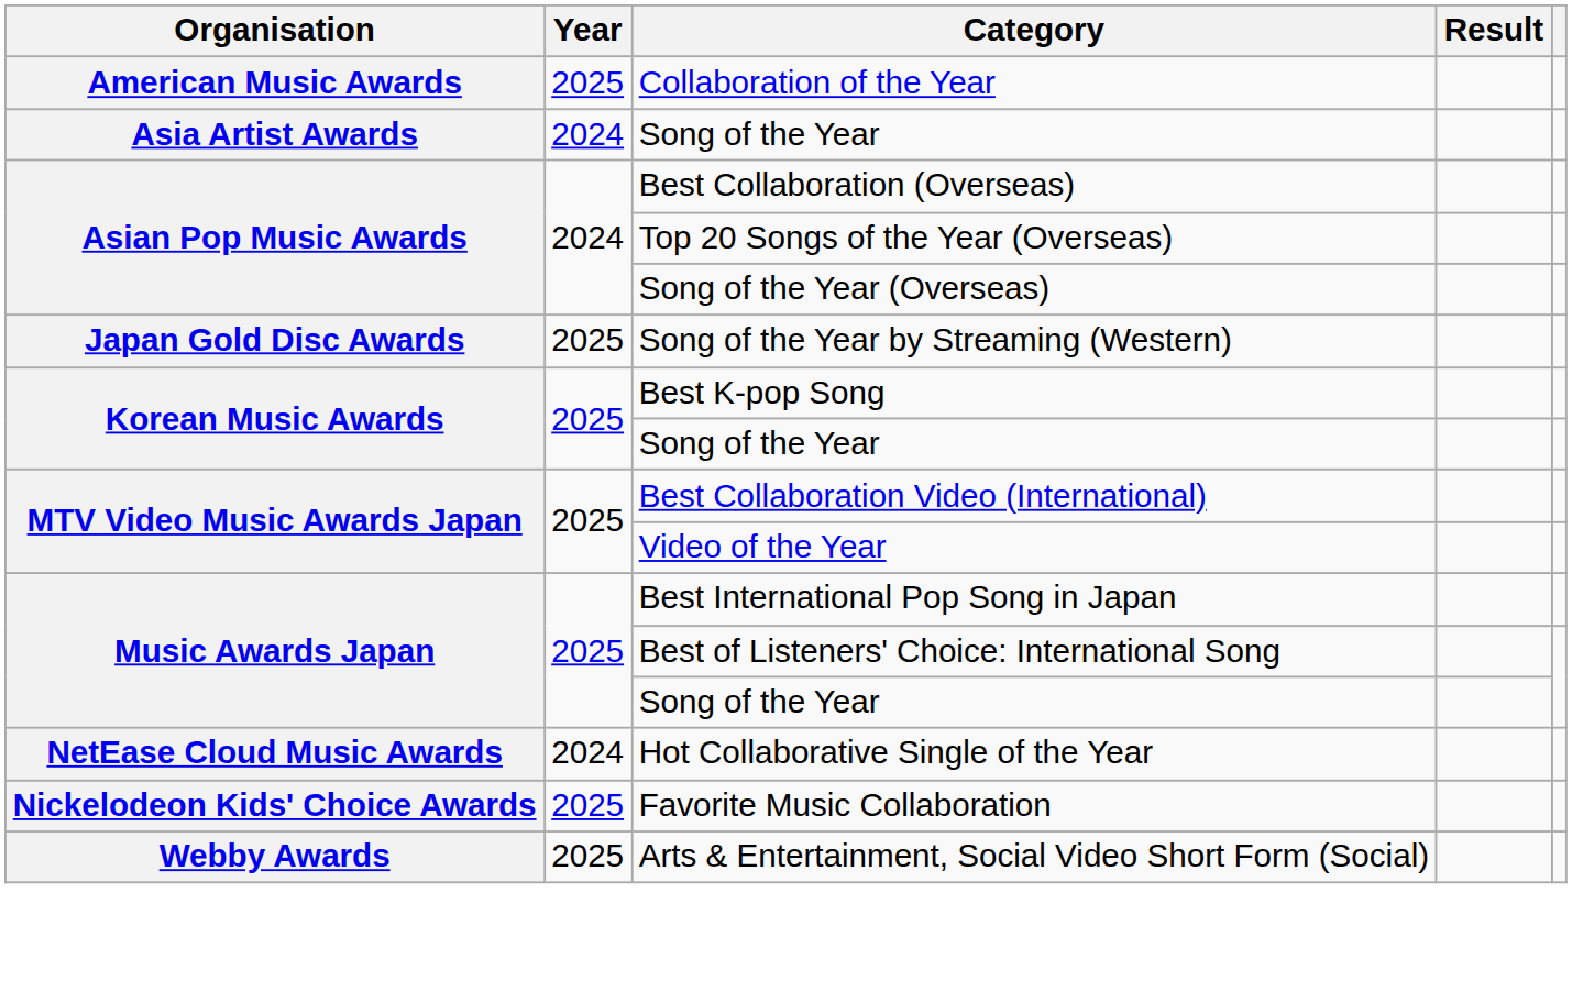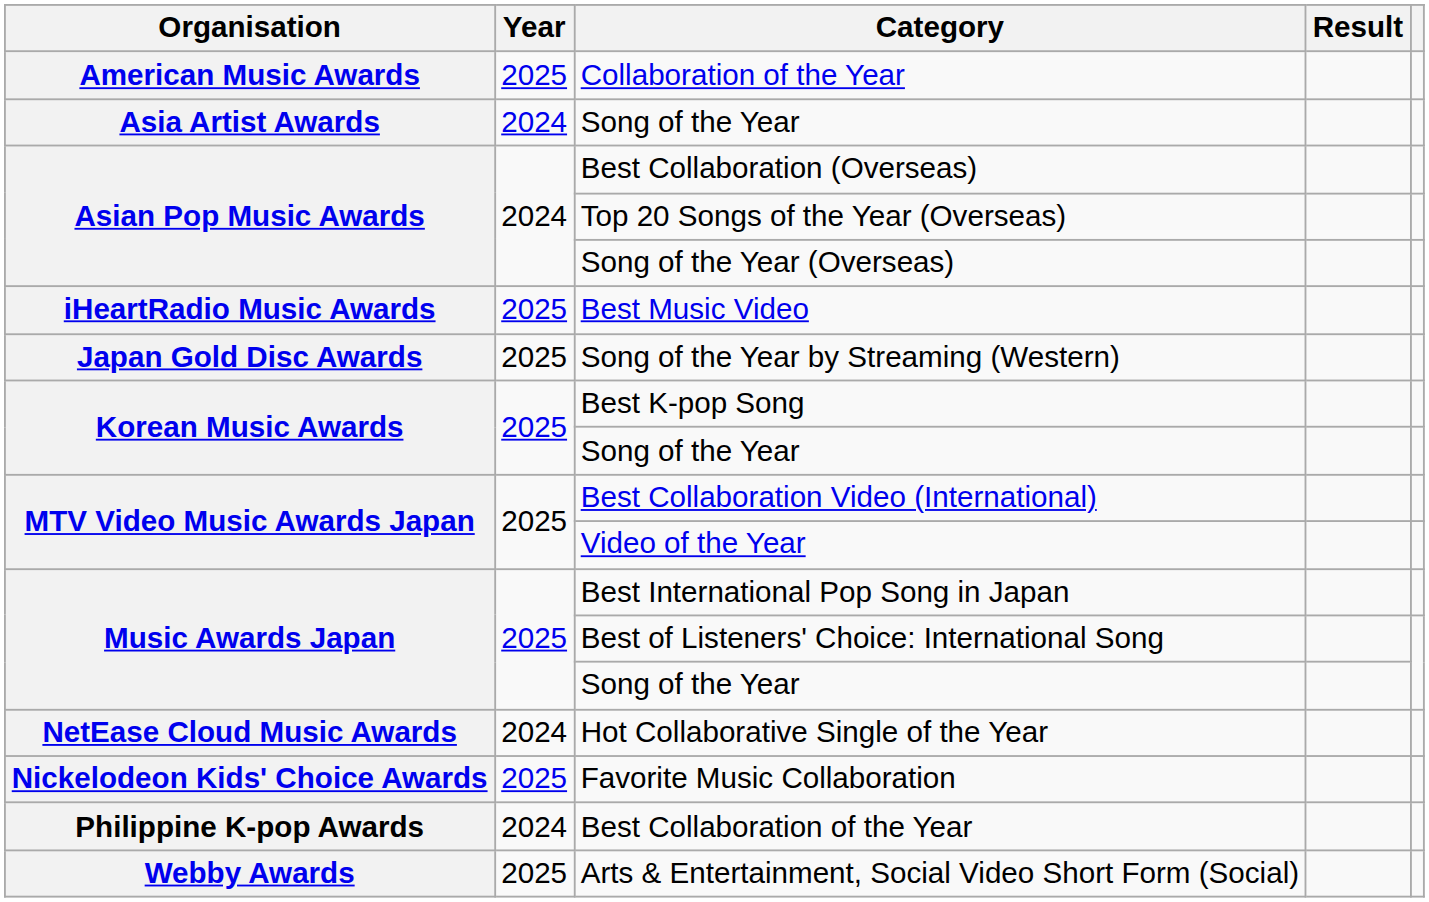 <table class="wikitable sortable plainrowheaders" style="border:none; margin:0;">
 <tr>
 <th scope="col">Organisation</th>
 <th scope="col">Year</th>
 <th scope="col">Category</th>
 <th scope="col">Result</th>
 <th class="unsortable" scope="col"></th>
 </tr>
 <tr>
 <th scope="row"><a href='#'>American Music Awards</a></th>
 <td style="text-align:center"><a href='#'>2025</a></td>
 <td><a href='#'>Collaboration of the Year</a></td>
 <td></td>
 <td style="text-align:center"></td>
 </tr>
 <tr>
 <th scope="row"><a href='#'>Asia Artist Awards</a></th>
 <td style="text-align:center"><a href='#'>2024</a></td>
 <td>Song of the Year</td>
 <td></td>
 <td style="text-align:center"></td>
 </tr>
 <tr>
 <th scope="row" rowspan="3"><a href='#'>Asian Pop Music Awards</a></th>
 <td style="text-align:center" rowspan="3">2024</td>
 <td>Best Collaboration (Overseas)</td>
 <td></td>
 <td style="text-align:center"></td>
 </tr>
 <tr>
 <td>Top 20 Songs of the Year (Overseas)</td>
 <td></td>
 <td style="text-align:center"></td>
 </tr>
 <tr>
 <td>Song of the Year (Overseas)</td>
+<td></td>
+<td style="text-align:center"></td>
+</tr>
+<tr>
+<th scope="row"><a href='#'>iHeartRadio Music Awards</a></th>
+<td style="text-align:center"><a href='#'>2025</a></td>
+<td><a href='#'>Best Music Video</a></td>
 <td></td>
 <td style="text-align:center"></td>
 </tr>
 <tr>
 <th scope="row"><a href='#'>Japan Gold Disc Awards</a></th>
 <td style="text-align:center">2025</td>
 <td>Song of the Year by Streaming (Western)</td>
 <td></td>
 <td style="text-align:center"></td>
 </tr>
 <tr>
 <th scope="row" rowspan="2"><a href='#'>Korean Music Awards</a></th>
 <td rowspan="2" style="text-align:center"><a href='#'>2025</a></td>
 <td>Best K-pop Song</td>
 <td></td>
 <td style="text-align:center"></td>
 </tr>
 <tr>
 <td>Song of the Year</td>
 <td></td>
 <td style="text-align:center"></td>
 </tr>
 <tr>
 <th scope="row" rowspan="2"><a href='#'>MTV Video Music Awards Japan</a></th>
 <td style="text-align:center" rowspan="2">2025</td>
 <td><a href='#'>Best Collaboration Video (International)</a></td>
 <td></td>
 <td style="text-align:center"></td>
 </tr>
 <tr>
 <td><a href='#'>Video of the Year</a></td>
 <td></td>
 <td style="text-align:center"></td>
 </tr>
 <tr>
 <th scope="row" rowspan="3"><a href='#'>Music Awards Japan</a></th>
 <td style="text-align:center" rowspan="3"><a href='#'>2025</a></td>
 <td>Best International Pop Song in Japan</td>
 <td></td>
 <td style="text-align:center"></td>
 </tr>
 <tr>
 <td>Best of Listeners' Choice: International Song</td>
 <td></td>
 <td style="text-align:center" rowspan="2"></td>
 </tr>
 <tr>
 <td>Song of the Year</td>
 <td></td>
 </tr>
 <tr>
 <th scope="row"><a href='#'>NetEase Cloud Music Awards</a></th>
 <td style="text-align:center">2024</td>
 <td>Hot Collaborative Single of the Year</td>
 <td></td>
 <td style="text-align:center"></td>
 </tr>
 <tr>
 <th scope="row"><a href='#'>Nickelodeon Kids' Choice Awards</a></th>
 <td style="text-align:center"><a href='#'>2025</a></td>
 <td>Favorite Music Collaboration</td>
 <td></td>
 <td style="text-align:center"></td>
 </tr>
 <tr>
+<th scope="row">Philippine K-pop Awards</th>
+<td style="text-align:center">2024</td>
+<td>Best Collaboration of the Year</td>
+<td></td>
+<td style="text-align:center"></td>
+</tr>
+<tr>
 <th scope="row"><a href='#'>Webby Awards</a></th>
 <td style="text-align:center">2025</td>
 <td>Arts & Entertainment, Social Video Short Form (Social)</td>
 <td></td>
 <td style="text-align:center"></td>
 </tr>
 </table>
